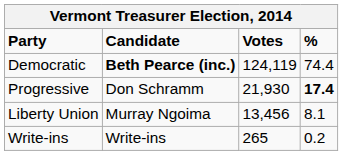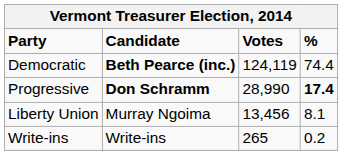 <table class="wikitable">
 <tr>
 <th colspan="4">Vermont Treasurer Election, 2014</th>
 </tr>
 <tr>
 <td><strong>Party</strong></td>
 <td><strong>Candidate</strong></td>
 <td><strong>Votes</strong></td>
 <td><strong>%</strong></td>
 </tr>
 <tr>
 <td>Democratic</td>
 <td><strong>Beth Pearce (inc.)</strong></td>
 <td>124,119</td>
 <td>74.4</td>
 </tr>
 <tr>
 <td>Progressive</td>
-<td>Don Schramm</td>
-<td>21,930</td>
+<td><strong>Don Schramm</strong></td>
+<td>28,990</td>
 <td><strong>17.4</strong></td>
 </tr>
 <tr>
 <td>Liberty Union</td>
 <td>Murray Ngoima</td>
 <td>13,456</td>
 <td>8.1</td>
 </tr>
 <tr>
 <td>Write-ins</td>
 <td>Write-ins</td>
 <td>265</td>
 <td>0.2</td>
 </tr>
 </table>
